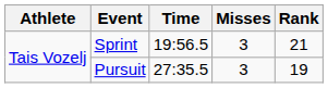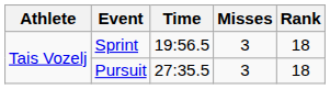 <table class="wikitable" style="font-size:90%">
 <tr>
 <th>Athlete</th>
 <th>Event</th>
 <th>Time</th>
 <th>Misses</th>
 <th>Rank</th>
 </tr>
 <tr align=center>
 <td align=left rowspan=2><a href='#'>Tais Vozelj</a></td>
 <td align=left><a href='#'>Sprint</a></td>
 <td>19:56.5</td>
 <td>3</td>
-<td>21</td>
+<td>18</td>
 </tr>
 <tr align=center>
 <td align=left><a href='#'>Pursuit</a></td>
 <td>27:35.5</td>
 <td>3</td>
-<td>19</td>
+<td>18</td>
 </tr>
 </table>
